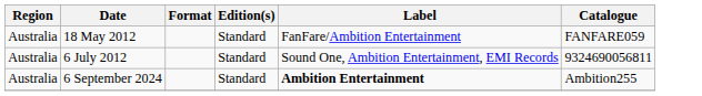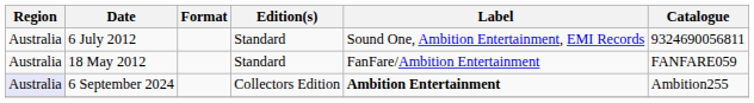 <table class="wikitable plainrowheaders">
 <tr>
 <th scope="col">Region</th>
 <th scope="col">Date</th>
 <th scope="col">Format</th>
 <th scope="col">Edition(s)</th>
 <th scope="col">Label</th>
 <th scope="col">Catalogue</th>
 </tr>
 <tr>
 <td>Australia</td>
-<td>18 May 2012 </td>
-<td></td>
-<td>Standard</td>
-<td>FanFare/<a href='#'>Ambition Entertainment</a></td>
-<td>FANFARE059</td>
-</tr>
-<tr>
-<td>Australia</td>
 <td>6 July 2012 </td>
 <td></td>
 <td>Standard</td>
 <td>Sound One, <a href='#'>Ambition Entertainment</a>, <a href='#'>EMI Records</a></td>
 <td>9324690056811</td>
 </tr>
 <tr>
 <td>Australia</td>
+<td>18 May 2012 </td>
+<td></td>
+<td>Standard</td>
+<td>FanFare/<a href='#'>Ambition Entertainment</a></td>
+<td>FANFARE059</td>
+</tr>
+<tr>
+<td style="background: lavender;">Australia</td>
 <td>6 September 2024</td>
 <td></td>
-<td>Standard</td>
+<td>Collectors Edition</td>
 <td><strong>Ambition Entertainment</strong></td>
 <td>Ambition255</td>
 </tr>
 <tr>
 </tr>
 </table>
